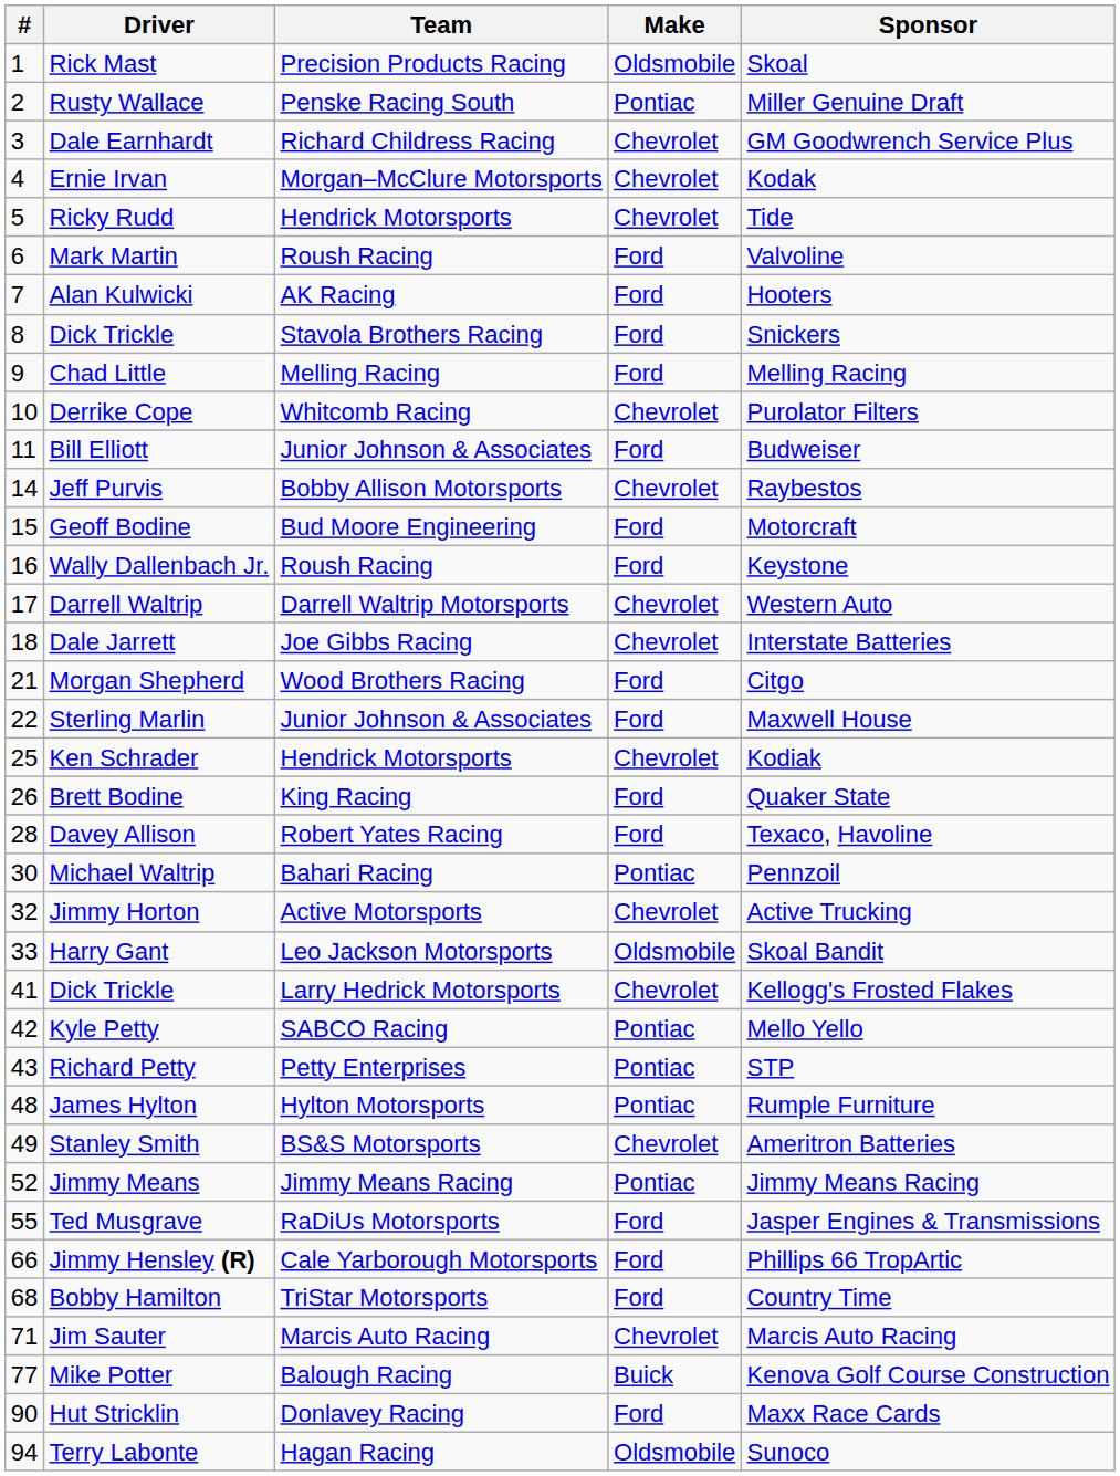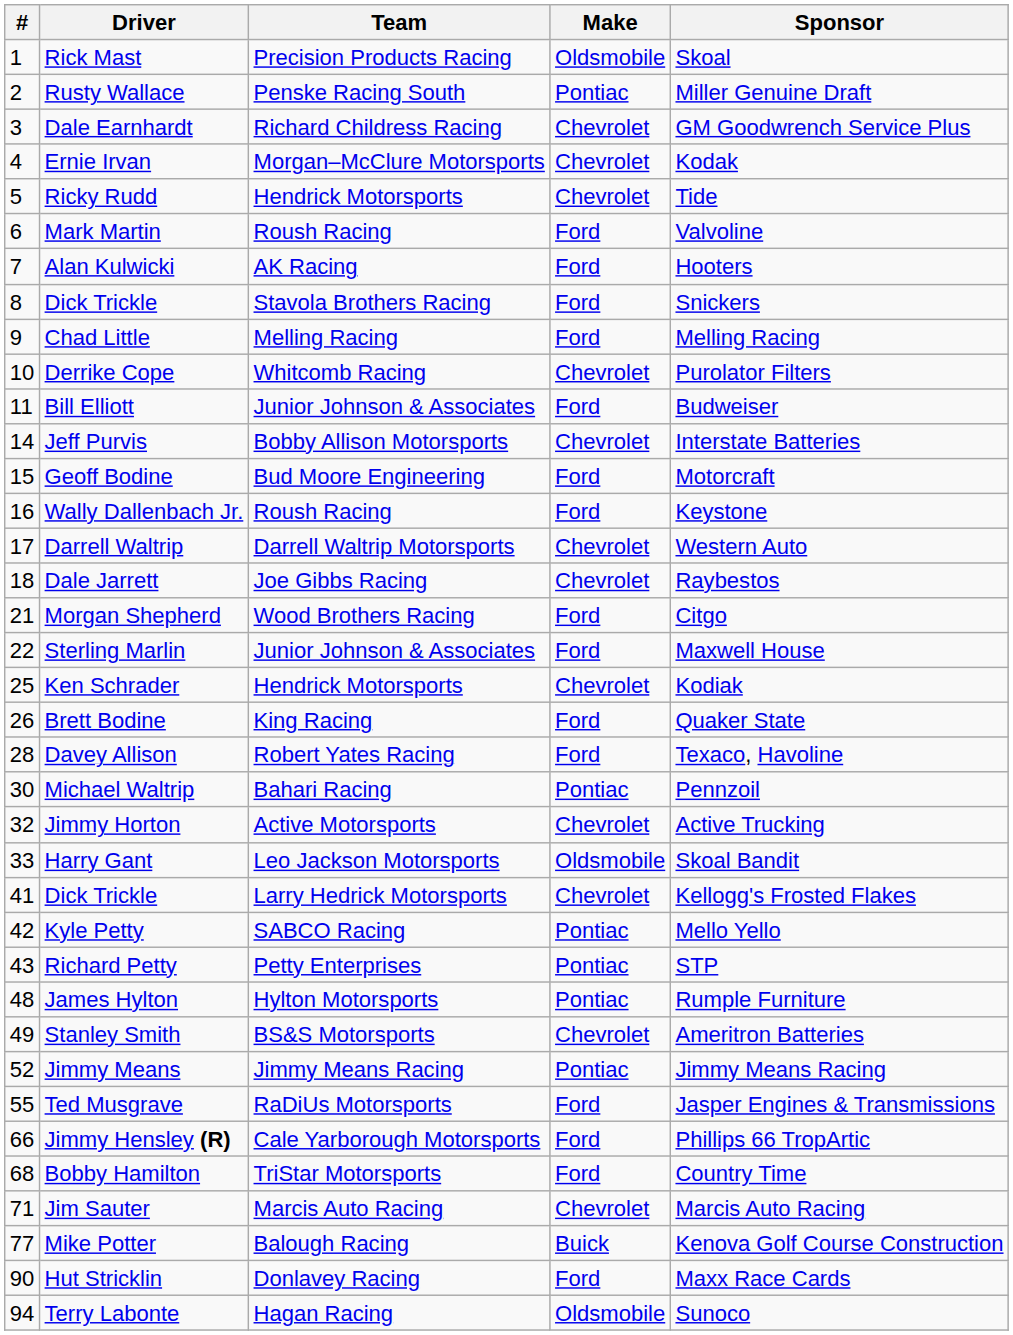 <table class="wikitable" style="font-size:95%">
 <tr>
 <th>#</th>
 <th>Driver</th>
 <th>Team</th>
 <th>Make</th>
 <th>Sponsor</th>
 </tr>
 <tr>
 <td>1</td>
 <td><a href='#'>Rick Mast</a></td>
 <td><a href='#'>Precision Products Racing</a></td>
 <td><a href='#'>Oldsmobile</a></td>
 <td><a href='#'>Skoal</a></td>
 </tr>
 <tr>
 <td>2</td>
 <td><a href='#'>Rusty Wallace</a></td>
 <td><a href='#'>Penske Racing South</a></td>
 <td><a href='#'>Pontiac</a></td>
 <td><a href='#'>Miller Genuine Draft</a></td>
 </tr>
 <tr>
 <td>3</td>
 <td><a href='#'>Dale Earnhardt</a></td>
 <td><a href='#'>Richard Childress Racing</a></td>
 <td><a href='#'>Chevrolet</a></td>
 <td><a href='#'>GM Goodwrench Service Plus</a></td>
 </tr>
 <tr>
 <td>4</td>
 <td><a href='#'>Ernie Irvan</a></td>
 <td><a href='#'>Morgan–McClure Motorsports</a></td>
 <td><a href='#'>Chevrolet</a></td>
 <td><a href='#'>Kodak</a></td>
 </tr>
 <tr>
 <td>5</td>
 <td><a href='#'>Ricky Rudd</a></td>
 <td><a href='#'>Hendrick Motorsports</a></td>
 <td><a href='#'>Chevrolet</a></td>
 <td><a href='#'>Tide</a></td>
 </tr>
 <tr>
 <td>6</td>
 <td><a href='#'>Mark Martin</a></td>
 <td><a href='#'>Roush Racing</a></td>
 <td><a href='#'>Ford</a></td>
 <td><a href='#'>Valvoline</a></td>
 </tr>
 <tr>
 <td>7</td>
 <td><a href='#'>Alan Kulwicki</a></td>
 <td><a href='#'>AK Racing</a></td>
 <td><a href='#'>Ford</a></td>
 <td><a href='#'>Hooters</a></td>
 </tr>
 <tr>
 <td>8</td>
 <td><a href='#'>Dick Trickle</a></td>
 <td><a href='#'>Stavola Brothers Racing</a></td>
 <td><a href='#'>Ford</a></td>
 <td><a href='#'>Snickers</a></td>
 </tr>
 <tr>
 <td>9</td>
 <td><a href='#'>Chad Little</a></td>
 <td><a href='#'>Melling Racing</a></td>
 <td><a href='#'>Ford</a></td>
 <td><a href='#'>Melling Racing</a></td>
 </tr>
 <tr>
 <td>10</td>
 <td><a href='#'>Derrike Cope</a></td>
 <td><a href='#'>Whitcomb Racing</a></td>
 <td><a href='#'>Chevrolet</a></td>
 <td><a href='#'>Purolator Filters</a></td>
 </tr>
 <tr>
 <td>11</td>
 <td><a href='#'>Bill Elliott</a></td>
 <td><a href='#'>Junior Johnson & Associates</a></td>
 <td><a href='#'>Ford</a></td>
 <td><a href='#'>Budweiser</a></td>
 </tr>
 <tr>
 <td>14</td>
 <td><a href='#'>Jeff Purvis</a></td>
 <td><a href='#'>Bobby Allison Motorsports</a></td>
 <td><a href='#'>Chevrolet</a></td>
-<td><a href='#'>Raybestos</a></td>
+<td><a href='#'>Interstate Batteries</a></td>
 </tr>
 <tr>
 <td>15</td>
 <td><a href='#'>Geoff Bodine</a></td>
 <td><a href='#'>Bud Moore Engineering</a></td>
 <td><a href='#'>Ford</a></td>
 <td><a href='#'>Motorcraft</a></td>
 </tr>
 <tr>
 <td>16</td>
 <td><a href='#'>Wally Dallenbach Jr.</a></td>
 <td><a href='#'>Roush Racing</a></td>
 <td><a href='#'>Ford</a></td>
 <td><a href='#'>Keystone</a></td>
 </tr>
 <tr>
 <td>17</td>
 <td><a href='#'>Darrell Waltrip</a></td>
 <td><a href='#'>Darrell Waltrip Motorsports</a></td>
 <td><a href='#'>Chevrolet</a></td>
 <td><a href='#'>Western Auto</a></td>
 </tr>
 <tr>
 <td>18</td>
 <td><a href='#'>Dale Jarrett</a></td>
 <td><a href='#'>Joe Gibbs Racing</a></td>
 <td><a href='#'>Chevrolet</a></td>
-<td><a href='#'>Interstate Batteries</a></td>
+<td><a href='#'>Raybestos</a></td>
 </tr>
 <tr>
 <td>21</td>
 <td><a href='#'>Morgan Shepherd</a></td>
 <td><a href='#'>Wood Brothers Racing</a></td>
 <td><a href='#'>Ford</a></td>
 <td><a href='#'>Citgo</a></td>
 </tr>
 <tr>
 <td>22</td>
 <td><a href='#'>Sterling Marlin</a></td>
 <td><a href='#'>Junior Johnson & Associates</a></td>
 <td><a href='#'>Ford</a></td>
 <td><a href='#'>Maxwell House</a></td>
 </tr>
 <tr>
 <td>25</td>
 <td><a href='#'>Ken Schrader</a></td>
 <td><a href='#'>Hendrick Motorsports</a></td>
 <td><a href='#'>Chevrolet</a></td>
 <td><a href='#'>Kodiak</a></td>
 </tr>
 <tr>
 <td>26</td>
 <td><a href='#'>Brett Bodine</a></td>
 <td><a href='#'>King Racing</a></td>
 <td><a href='#'>Ford</a></td>
 <td><a href='#'>Quaker State</a></td>
 </tr>
 <tr>
 <td>28</td>
 <td><a href='#'>Davey Allison</a></td>
 <td><a href='#'>Robert Yates Racing</a></td>
 <td><a href='#'>Ford</a></td>
 <td><a href='#'>Texaco</a>, <a href='#'>Havoline</a></td>
 </tr>
 <tr>
 <td>30</td>
 <td><a href='#'>Michael Waltrip</a></td>
 <td><a href='#'>Bahari Racing</a></td>
 <td><a href='#'>Pontiac</a></td>
 <td><a href='#'>Pennzoil</a></td>
 </tr>
 <tr>
 <td>32</td>
 <td><a href='#'>Jimmy Horton</a></td>
 <td><a href='#'>Active Motorsports</a></td>
 <td><a href='#'>Chevrolet</a></td>
 <td><a href='#'>Active Trucking</a></td>
 </tr>
 <tr>
 <td>33</td>
 <td><a href='#'>Harry Gant</a></td>
 <td><a href='#'>Leo Jackson Motorsports</a></td>
 <td><a href='#'>Oldsmobile</a></td>
 <td><a href='#'>Skoal Bandit</a></td>
 </tr>
 <tr>
 <td>41</td>
 <td><a href='#'>Dick Trickle</a></td>
 <td><a href='#'>Larry Hedrick Motorsports</a></td>
 <td><a href='#'>Chevrolet</a></td>
 <td><a href='#'>Kellogg's Frosted Flakes</a></td>
 </tr>
 <tr>
 <td>42</td>
 <td><a href='#'>Kyle Petty</a></td>
 <td><a href='#'>SABCO Racing</a></td>
 <td><a href='#'>Pontiac</a></td>
 <td><a href='#'>Mello Yello</a></td>
 </tr>
 <tr>
 <td>43</td>
 <td><a href='#'>Richard Petty</a></td>
 <td><a href='#'>Petty Enterprises</a></td>
 <td><a href='#'>Pontiac</a></td>
 <td><a href='#'>STP</a></td>
 </tr>
 <tr>
 <td>48</td>
 <td><a href='#'>James Hylton</a></td>
 <td><a href='#'>Hylton Motorsports</a></td>
 <td><a href='#'>Pontiac</a></td>
 <td><a href='#'>Rumple Furniture</a></td>
 </tr>
 <tr>
 <td>49</td>
 <td><a href='#'>Stanley Smith</a></td>
 <td><a href='#'>BS&S Motorsports</a></td>
 <td><a href='#'>Chevrolet</a></td>
 <td><a href='#'>Ameritron Batteries</a></td>
 </tr>
 <tr>
 <td>52</td>
 <td><a href='#'>Jimmy Means</a></td>
 <td><a href='#'>Jimmy Means Racing</a></td>
 <td><a href='#'>Pontiac</a></td>
 <td><a href='#'>Jimmy Means Racing</a></td>
 </tr>
 <tr>
 <td>55</td>
 <td><a href='#'>Ted Musgrave</a></td>
 <td><a href='#'>RaDiUs Motorsports</a></td>
 <td><a href='#'>Ford</a></td>
 <td><a href='#'>Jasper Engines & Transmissions</a></td>
 </tr>
 <tr>
 <td>66</td>
 <td><a href='#'>Jimmy Hensley</a> <strong>(R)</strong></td>
 <td><a href='#'>Cale Yarborough Motorsports</a></td>
 <td><a href='#'>Ford</a></td>
 <td><a href='#'>Phillips 66 TropArtic</a></td>
 </tr>
 <tr>
 <td>68</td>
 <td><a href='#'>Bobby Hamilton</a></td>
 <td><a href='#'>TriStar Motorsports</a></td>
 <td><a href='#'>Ford</a></td>
 <td><a href='#'>Country Time</a></td>
 </tr>
 <tr>
 <td>71</td>
 <td><a href='#'>Jim Sauter</a></td>
 <td><a href='#'>Marcis Auto Racing</a></td>
 <td><a href='#'>Chevrolet</a></td>
 <td><a href='#'>Marcis Auto Racing</a></td>
 </tr>
 <tr>
 <td>77</td>
 <td><a href='#'>Mike Potter</a></td>
 <td><a href='#'>Balough Racing</a></td>
 <td><a href='#'>Buick</a></td>
 <td><a href='#'>Kenova Golf Course Construction</a></td>
 </tr>
 <tr>
 <td>90</td>
 <td><a href='#'>Hut Stricklin</a></td>
 <td><a href='#'>Donlavey Racing</a></td>
 <td><a href='#'>Ford</a></td>
 <td><a href='#'>Maxx Race Cards</a></td>
 </tr>
 <tr>
 <td>94</td>
 <td><a href='#'>Terry Labonte</a></td>
 <td><a href='#'>Hagan Racing</a></td>
 <td><a href='#'>Oldsmobile</a></td>
 <td><a href='#'>Sunoco</a></td>
 </tr>
 </table>
